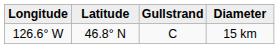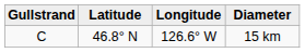 <table class="wikitable">
 <tr>
+<th width="25%" style="background:#eeeeee;">Gullstrand</th>
+<th width="25%" style="background:#eeeeee;">Latitude</th>
 <th width="25%" style="background:#eeeeee;">Longitude</th>
-<th width="25%" style="background:#eeeeee;">Latitude</th>
-<th width="25%" style="background:#eeeeee;">Gullstrand</th>
 <th width="25%" style="background:#eeeeee;">Diameter</th>
 </tr>
 <tr>
+<td align="center">C</td>
+<td align="center">46.8° N</td>
 <td align="center">126.6° W</td>
-<td align="center">46.8° N</td>
-<td align="center">C</td>
 <td align="center">15 km</td>
 </tr>
 </table>
